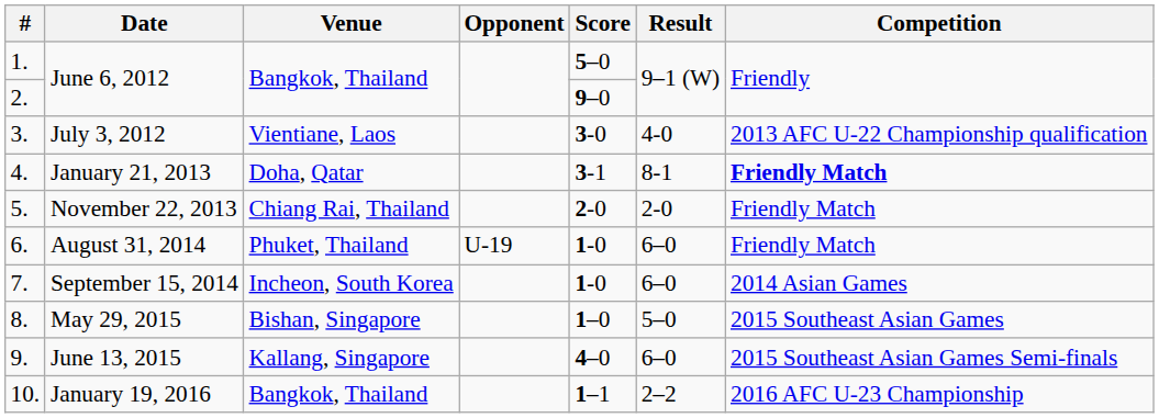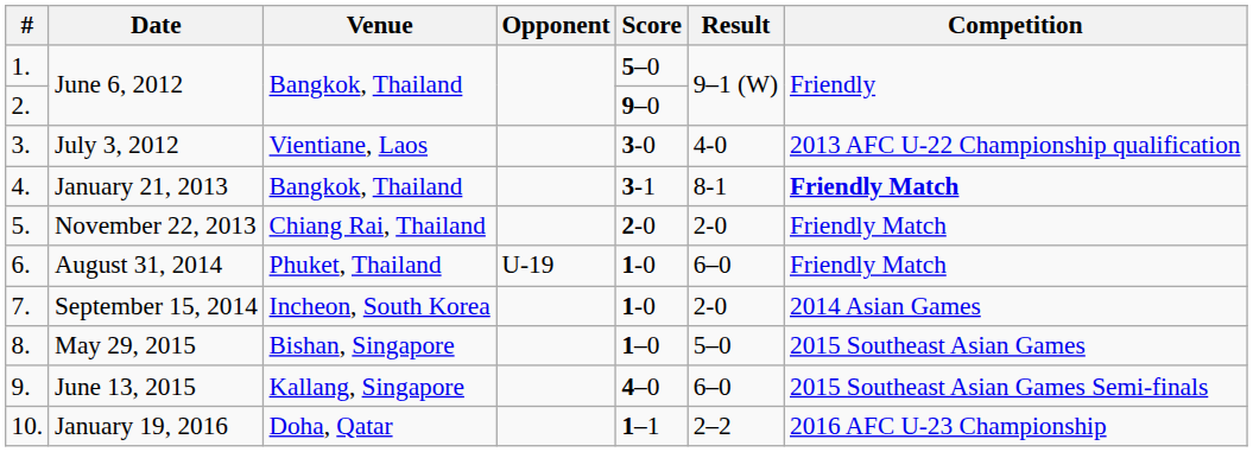 <table class = wikitable collapsible>
 <tr>
 <th>#</th>
 <th>Date</th>
 <th>Venue</th>
 <th>Opponent</th>
 <th>Score</th>
 <th>Result</th>
 <th>Competition</th>
 </tr>
 <tr>
 <td>1.</td>
 <td rowspan="2">June 6, 2012</td>
 <td rowspan="2"><a href='#'>Bangkok</a>, <a href='#'>Thailand</a></td>
 <td rowspan="2"></td>
 <td><strong>5</strong>–0</td>
 <td rowspan="2">9–1 (W)</td>
 <td rowspan="2"><a href='#'>Friendly</a></td>
 </tr>
 <tr>
 <td>2.</td>
 <td><strong>9</strong>–0</td>
 </tr>
 <tr>
 <td>3.</td>
 <td>July 3, 2012</td>
 <td><a href='#'>Vientiane</a>, <a href='#'>Laos</a></td>
 <td></td>
 <td><strong>3</strong>-0</td>
 <td>4-0</td>
 <td><a href='#'>2013 AFC U-22 Championship qualification</a></td>
 </tr>
 <tr>
 <td>4.</td>
 <td>January 21, 2013</td>
-<td><a href='#'>Doha</a>, <a href='#'>Qatar</a></td>
+<td><a href='#'>Bangkok</a>, <a href='#'>Thailand</a></td>
 <td></td>
 <td><strong>3</strong>-1</td>
 <td>8-1</td>
 <td><strong><a href='#'>Friendly Match</a></strong></td>
 </tr>
 <tr>
 <td>5.</td>
 <td>November 22, 2013</td>
 <td><a href='#'>Chiang Rai</a>, <a href='#'>Thailand</a></td>
 <td></td>
 <td><strong>2</strong>-0</td>
 <td>2-0</td>
 <td><a href='#'>Friendly Match</a></td>
 </tr>
 <tr>
 <td>6.</td>
 <td>August 31, 2014</td>
 <td><a href='#'>Phuket</a>, <a href='#'>Thailand</a></td>
 <td> U-19</td>
 <td><strong>1</strong>-0</td>
 <td>6–0</td>
 <td><a href='#'>Friendly Match</a></td>
 </tr>
 <tr>
 <td>7.</td>
 <td>September 15, 2014</td>
 <td><a href='#'>Incheon</a>, <a href='#'>South Korea</a></td>
 <td></td>
 <td><strong>1</strong>-0</td>
-<td>6–0</td>
+<td>2-0</td>
 <td><a href='#'>2014 Asian Games</a></td>
 </tr>
 <tr>
 <td>8.</td>
 <td>May 29, 2015</td>
 <td><a href='#'>Bishan</a>, <a href='#'>Singapore</a></td>
 <td></td>
 <td><strong>1</strong>–0</td>
 <td>5–0</td>
 <td><a href='#'>2015 Southeast Asian Games</a></td>
 </tr>
 <tr>
 <td>9.</td>
 <td>June 13, 2015</td>
 <td><a href='#'>Kallang</a>, <a href='#'>Singapore</a></td>
 <td></td>
 <td><strong>4</strong>–0</td>
 <td>6–0</td>
 <td><a href='#'>2015 Southeast Asian Games Semi-finals</a></td>
 </tr>
 <tr>
 <td>10.</td>
 <td>January 19, 2016</td>
-<td><a href='#'>Bangkok</a>, <a href='#'>Thailand</a></td>
+<td><a href='#'>Doha</a>, <a href='#'>Qatar</a></td>
 <td></td>
 <td><strong>1</strong>–1</td>
 <td>2–2</td>
 <td><a href='#'>2016 AFC U-23 Championship</a></td>
 </tr>
 </table>
